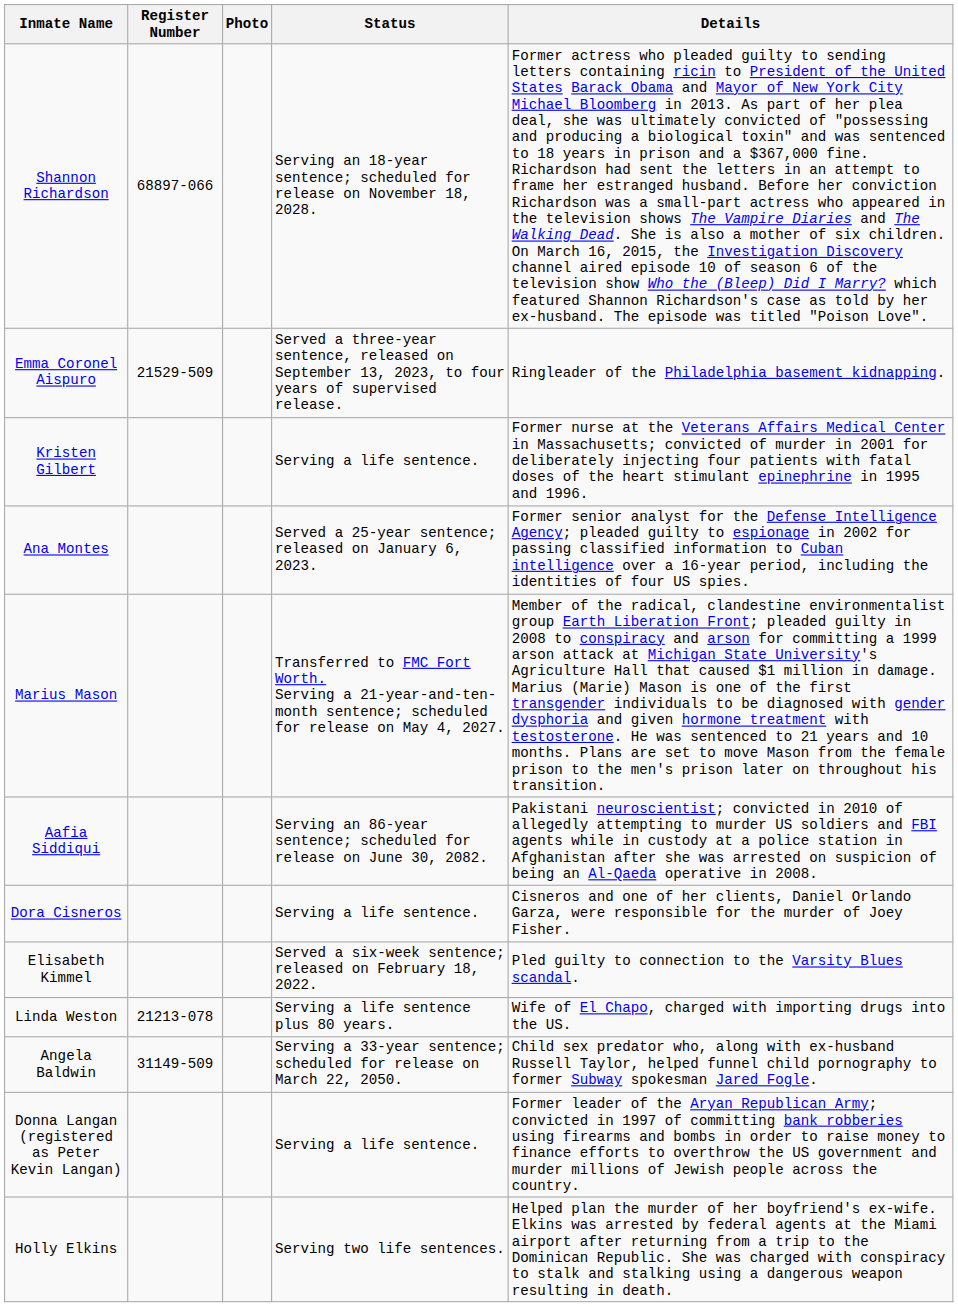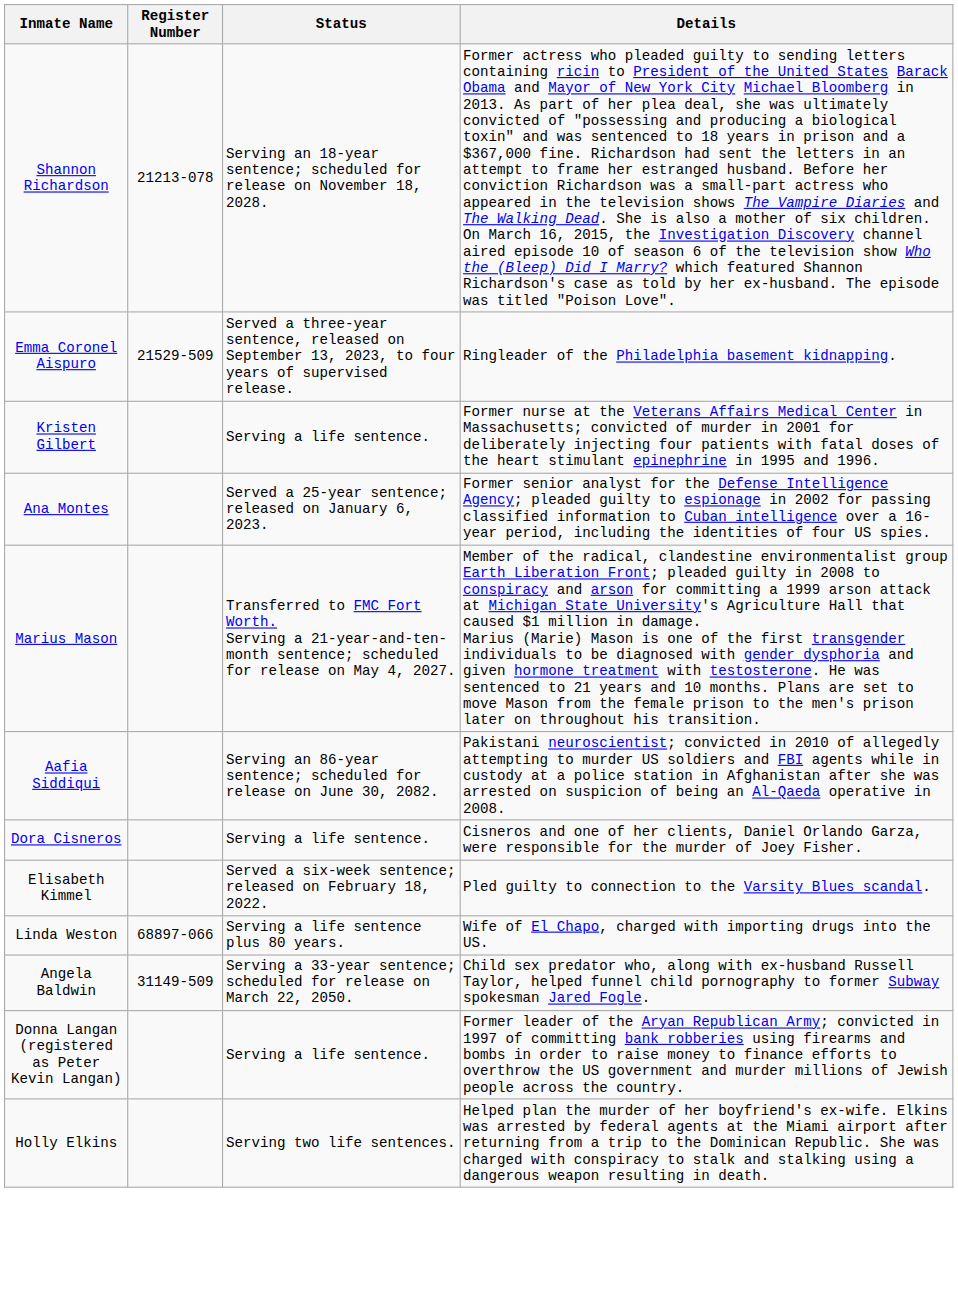 <table class="wikitable sortable">
 <tr>
 <th width=13%>Inmate Name</th>
 <th width=10%>Register Number</th>
-<th width=5%>Photo</th>
 <th width=25%>Status</th>
 <th width=52%>Details</th>
 </tr>
 <tr>
 <td align="center"><a href='#'>Shannon Richardson</a></td>
-<td align="center">68897-066</td>
-<td></td>
+<td align="center">21213-078</td>
 <td>Serving an 18-year sentence; scheduled for release on November 18, 2028.</td>
 <td>Former actress who pleaded guilty to sending letters containing <a href='#'>ricin</a> to <a href='#'>President of the United States</a> <a href='#'>Barack Obama</a> and <a href='#'>Mayor of New York City</a> <a href='#'>Michael Bloomberg</a> in 2013. As part of her plea deal, she was ultimately convicted of "possessing and producing a biological toxin" and was sentenced to 18 years in prison and a $367,000 fine. Richardson had sent the letters in an attempt to frame her estranged husband. Before her conviction Richardson was a small-part actress who appeared in the television shows <em><a href='#'>The Vampire Diaries</a></em> and <em><a href='#'>The Walking Dead</a></em>. She is also a mother of six children. On March 16, 2015, the <a href='#'>Investigation Discovery</a> channel aired episode 10 of season 6 of the television show <em><a href='#'>Who the (Bleep) Did I Marry?</a></em> which featured Shannon Richardson's case as told by her ex-husband. The episode was titled "Poison Love".</td>
 </tr>
 <tr>
 <td align="center"><a href='#'>Emma Coronel Aispuro</a></td>
 <td align="center">21529-509</td>
-<td></td>
 <td>Served a three-year sentence, released on September 13, 2023, to four years of supervised release.</td>
 <td>Ringleader of the <a href='#'>Philadelphia basement kidnapping</a>.</td>
 </tr>
 <tr>
 <td align="center"><a href='#'>Kristen Gilbert</a></td>
 <td align="center"> </td>
-<td style="text-align:center;"></td>
 <td>Serving a life sentence.</td>
 <td>Former nurse at the <a href='#'>Veterans Affairs Medical Center</a> in Massachusetts; convicted of murder in 2001 for deliberately injecting four patients with fatal doses of the heart stimulant <a href='#'>epinephrine</a> in 1995 and 1996.</td>
 </tr>
 <tr>
 <td align="center"><a href='#'>Ana Montes</a></td>
 <td align="center"></td>
-<td style="text-align:center;"></td>
 <td>Served a 25-year sentence; released on January 6, 2023.</td>
 <td>Former senior analyst for the <a href='#'>Defense Intelligence Agency</a>; pleaded guilty to <a href='#'>espionage</a> in 2002 for passing classified information to <a href='#'>Cuban intelligence</a> over a 16-year period, including the identities of four US spies.</td>
 </tr>
 <tr>
 <td align="center"><a href='#'>Marius Mason</a></td>
 <td align="center"></td>
-<td></td>
 <td>Transferred to <a href='#'>FMC Fort Worth.</a><br>Serving a 21-year-and-ten-month sentence; scheduled for release on May 4, 2027.</td>
 <td>Member of the radical, clandestine environmentalist group <a href='#'>Earth Liberation Front</a>; pleaded guilty in 2008 to <a href='#'>conspiracy</a> and <a href='#'>arson</a> for committing a 1999 arson attack at <a href='#'>Michigan State University</a>'s Agriculture Hall that caused $1 million in damage.<br>Marius (Marie) Mason is one of the first <a href='#'>transgender</a> individuals to be diagnosed with <a href='#'>gender dysphoria</a> and given <a href='#'>hormone treatment</a> with <a href='#'>testosterone</a>.  He was sentenced to 21 years and 10 months. Plans are set to move Mason from the female prison to the men's prison later on throughout his transition.</td>
 </tr>
 <tr>
 <td align="center"><a href='#'>Aafia Siddiqui</a></td>
 <td align="center"></td>
-<td style="text-align:center;"></td>
 <td>Serving an 86-year sentence; scheduled for release on June 30, 2082.</td>
 <td>Pakistani <a href='#'>neuroscientist</a>; convicted in 2010 of allegedly attempting to murder US soldiers and <a href='#'>FBI</a> agents while in custody at a police station in Afghanistan after she was arrested on suspicion of being an <a href='#'>Al-Qaeda</a> operative in 2008.</td>
 </tr>
 <tr>
 <td align="center"><a href='#'>Dora Cisneros</a></td>
 <td align="center"></td>
-<td></td>
 <td>Serving a life sentence.</td>
 <td>Cisneros and one of her clients, Daniel Orlando Garza, were responsible for the murder of Joey Fisher.</td>
 </tr>
 <tr>
 <td align="center">Elisabeth Kimmel</td>
 <td align="center"></td>
-<td></td>
 <td>Served a six-week sentence; released on February 18, 2022.</td>
 <td>Pled guilty to connection to the <a href='#'>Varsity Blues scandal</a>.</td>
 </tr>
 <tr>
 <td align="center">Linda Weston</td>
-<td align="center">21213-078</td>
-<td></td>
+<td align="center">68897-066</td>
 <td>Serving a life sentence plus 80 years.</td>
 <td>Wife of <a href='#'>El Chapo</a>, charged with importing drugs into the US.</td>
 </tr>
 <tr>
 <td align="center">Angela Baldwin</td>
 <td align="center">31149-509</td>
-<td></td>
 <td>Serving a 33-year sentence; scheduled for release on March 22, 2050.</td>
 <td>Child sex predator who, along with ex-husband Russell Taylor, helped funnel child pornography to former <a href='#'>Subway</a> spokesman <a href='#'>Jared Fogle</a>.</td>
 </tr>
 <tr>
 <td align="center">Donna Langan (registered as Peter Kevin Langan)</td>
 <td align="center"></td>
-<td></td>
 <td>Serving a life sentence.</td>
 <td>Former leader of the <a href='#'>Aryan Republican Army</a>; convicted in 1997 of committing <a href='#'>bank robberies</a> using firearms and bombs in order to raise money to finance efforts to overthrow the US government and murder millions of Jewish people across the country.</td>
 </tr>
 <tr>
 <td align="center">Holly Elkins</td>
 <td align="center"></td>
-<td></td>
 <td>Serving two life sentences.</td>
 <td>Helped plan the murder of her boyfriend's ex-wife. Elkins was arrested by federal agents at the Miami airport after returning from a trip to the Dominican Republic. She was charged with conspiracy to stalk and stalking using a dangerous weapon resulting in death.</td>
 </tr>
 </table>
